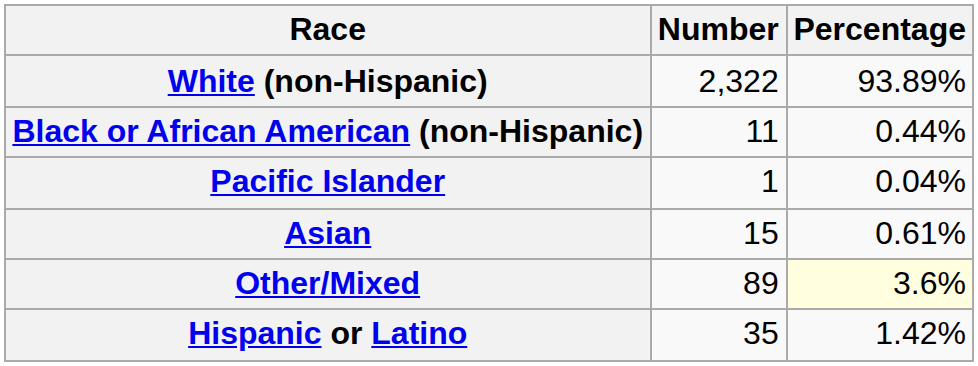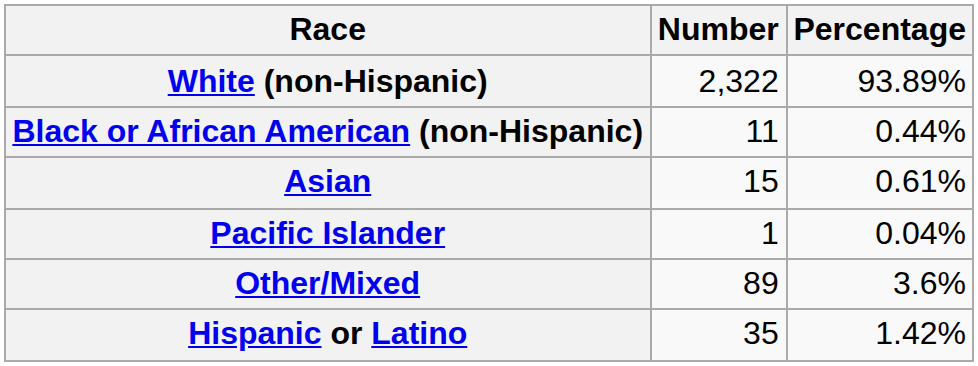 <table class="wikitable" style="text-align:right">
 <tr>
 <th scope="col">Race</th>
 <th scope="col">Number</th>
 <th scope="col">Percentage</th>
 </tr>
 <tr>
 <th scope="row"><a href='#'>White</a> (non-Hispanic)</th>
 <td>2,322</td>
 <td>93.89%</td>
 </tr>
 <tr>
 <th scope="row"><a href='#'>Black or African American</a> (non-Hispanic)</th>
 <td>11</td>
 <td>0.44%</td>
 </tr>
 <tr>
+<th scope="row"><a href='#'>Asian</a></th>
+<td>15</td>
+<td>0.61%</td>
+</tr>
+<tr>
 <th scope="row"><a href='#'>Pacific Islander</a></th>
 <td>1</td>
 <td>0.04%</td>
 </tr>
 <tr>
-<th scope="row"><a href='#'>Asian</a></th>
-<td>15</td>
-<td>0.61%</td>
-</tr>
-<tr>
 <th scope="row"><a href='#'>Other/Mixed</a></th>
 <td>89</td>
-<td style="background: lightyellow;">3.6%</td>
+<td>3.6%</td>
 </tr>
 <tr>
 <th scope="row"><a href='#'>Hispanic</a> or <a href='#'>Latino</a></th>
 <td>35</td>
 <td>1.42%</td>
 </tr>
 </table>
